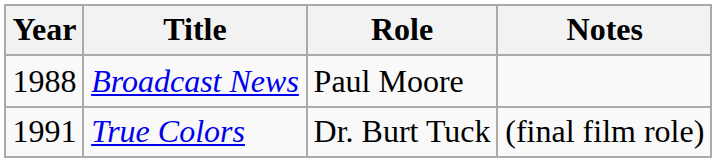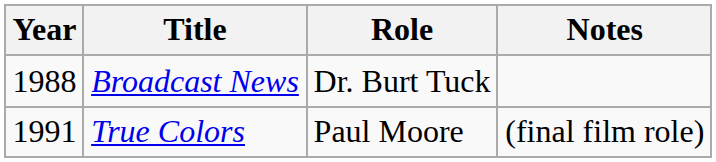 <table class="wikitable">
 <tr>
 <th>Year</th>
 <th>Title</th>
 <th>Role</th>
 <th>Notes</th>
 </tr>
 <tr>
 <td>1988</td>
 <td><em><a href='#'>Broadcast News</a></em></td>
-<td>Paul Moore</td>
+<td>Dr. Burt Tuck</td>
 <td></td>
 </tr>
 <tr>
 <td>1991</td>
 <td><em><a href='#'>True Colors</a></em></td>
-<td>Dr. Burt Tuck</td>
+<td>Paul Moore</td>
 <td>(final film role)</td>
 </tr>
 </table>
